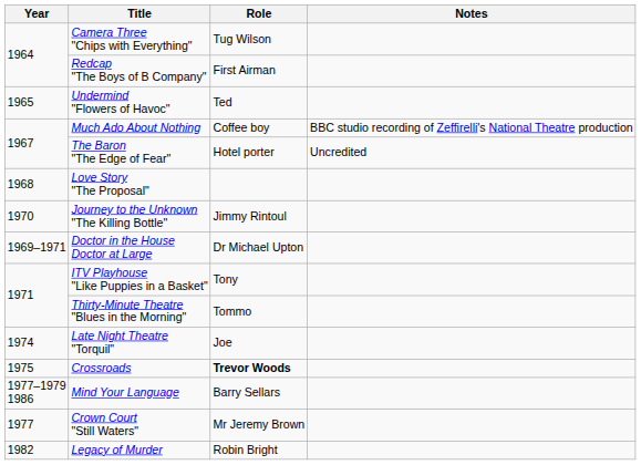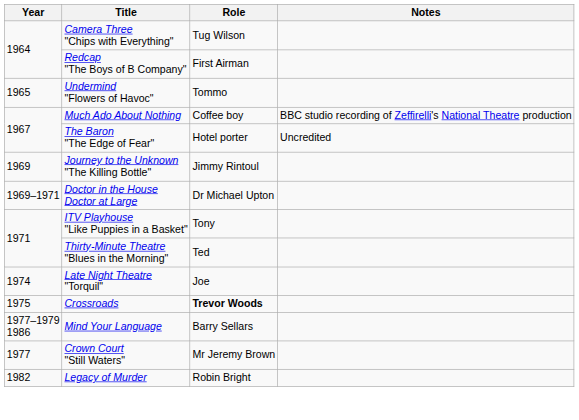 <table class="wikitable">
 <tr>
 <th>Year</th>
 <th>Title</th>
 <th>Role</th>
 <th>Notes</th>
 </tr>
 <tr>
 <td rowspan="2">1964</td>
 <td><em><a href='#'>Camera Three</a></em><br>"Chips with Everything"</td>
 <td>Tug Wilson</td>
 <td></td>
 </tr>
 <tr>
 <td><em><a href='#'>Redcap</a></em><br>"The Boys of B Company"</td>
 <td>First Airman</td>
 <td></td>
 </tr>
 <tr>
 <td>1965</td>
 <td><em><a href='#'>Undermind</a></em><br>"Flowers of Havoc"</td>
-<td>Ted</td>
+<td>Tommo</td>
 <td></td>
 </tr>
 <tr>
 <td rowspan="2">1967</td>
 <td><em><a href='#'>Much Ado About Nothing</a></em></td>
 <td>Coffee boy</td>
 <td>BBC studio recording of <a href='#'>Zeffirelli</a>'s <a href='#'>National Theatre</a> production</td>
 </tr>
 <tr>
 <td><em><a href='#'>The Baron</a></em><br>"The Edge of Fear"</td>
 <td>Hotel porter</td>
 <td>Uncredited</td>
 </tr>
 <tr>
-<td>1968</td>
-<td><em><a href='#'>Love Story</a></em><br>"The Proposal"</td>
-<td></td>
-<td></td>
-</tr>
-<tr>
-<td>1970</td>
+<td>1969</td>
 <td><em><a href='#'>Journey to the Unknown</a></em><br>"The Killing Bottle"</td>
 <td>Jimmy Rintoul</td>
 <td></td>
 </tr>
 <tr>
 <td>1969–1971</td>
 <td><em><a href='#'>Doctor in the House</a></em><br><em><a href='#'>Doctor at Large</a></em></td>
 <td>Dr Michael Upton</td>
 <td></td>
 </tr>
 <tr>
 <td rowspan="2">1971</td>
 <td><em><a href='#'>ITV Playhouse</a></em><br>"Like Puppies in a Basket"</td>
 <td>Tony</td>
 <td></td>
 </tr>
 <tr>
 <td><em><a href='#'>Thirty-Minute Theatre</a></em><br>"Blues in the Morning"</td>
-<td>Tommo</td>
+<td>Ted</td>
 <td></td>
 </tr>
 <tr>
 <td>1974</td>
 <td><em><a href='#'>Late Night Theatre</a></em><br>"Torquil"</td>
 <td>Joe</td>
 <td></td>
 </tr>
 <tr>
 <td>1975</td>
 <td><em><a href='#'>Crossroads</a></em></td>
 <td><strong>Trevor Woods</strong></td>
 <td></td>
 </tr>
 <tr>
 <td>1977–1979<br>1986</td>
 <td><em><a href='#'>Mind Your Language</a></em></td>
 <td>Barry Sellars</td>
 <td></td>
 </tr>
 <tr>
 <td>1977</td>
 <td><em><a href='#'>Crown Court</a></em><br>"Still Waters"</td>
 <td>Mr Jeremy Brown</td>
 <td></td>
 </tr>
 <tr>
 <td>1982</td>
 <td><em><a href='#'>Legacy of Murder</a></em></td>
 <td>Robin Bright</td>
 <td></td>
 </tr>
 </table>
